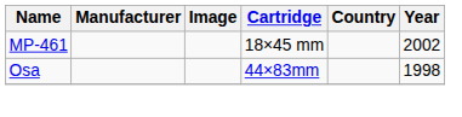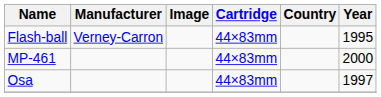 <table class="wikitable">
 <tr>
 <th>Name</th>
 <th>Manufacturer</th>
 <th>Image</th>
 <th><a href='#'>Cartridge</a></th>
 <th>Country</th>
 <th>Year</th>
 </tr>
 <tr>
+<td><a href='#'>Flash-ball</a></td>
+<td><a href='#'>Verney-Carron</a></td>
+<td></td>
+<td><a href='#'>44×83mm</a></td>
+<td></td>
+<td>1995</td>
+</tr>
+<tr>
 <td><a href='#'>MP-461</a></td>
 <td></td>
 <td></td>
-<td>18×45 mm</td>
+<td><a href='#'>44×83mm</a></td>
 <td></td>
-<td>2002</td>
+<td>2000</td>
 </tr>
 <tr>
 <td><a href='#'>Osa</a></td>
 <td></td>
 <td></td>
 <td><a href='#'>44×83mm</a></td>
 <td></td>
-<td>1998</td>
+<td>1997</td>
 </tr>
 <tr>
 </tr>
 </table>
